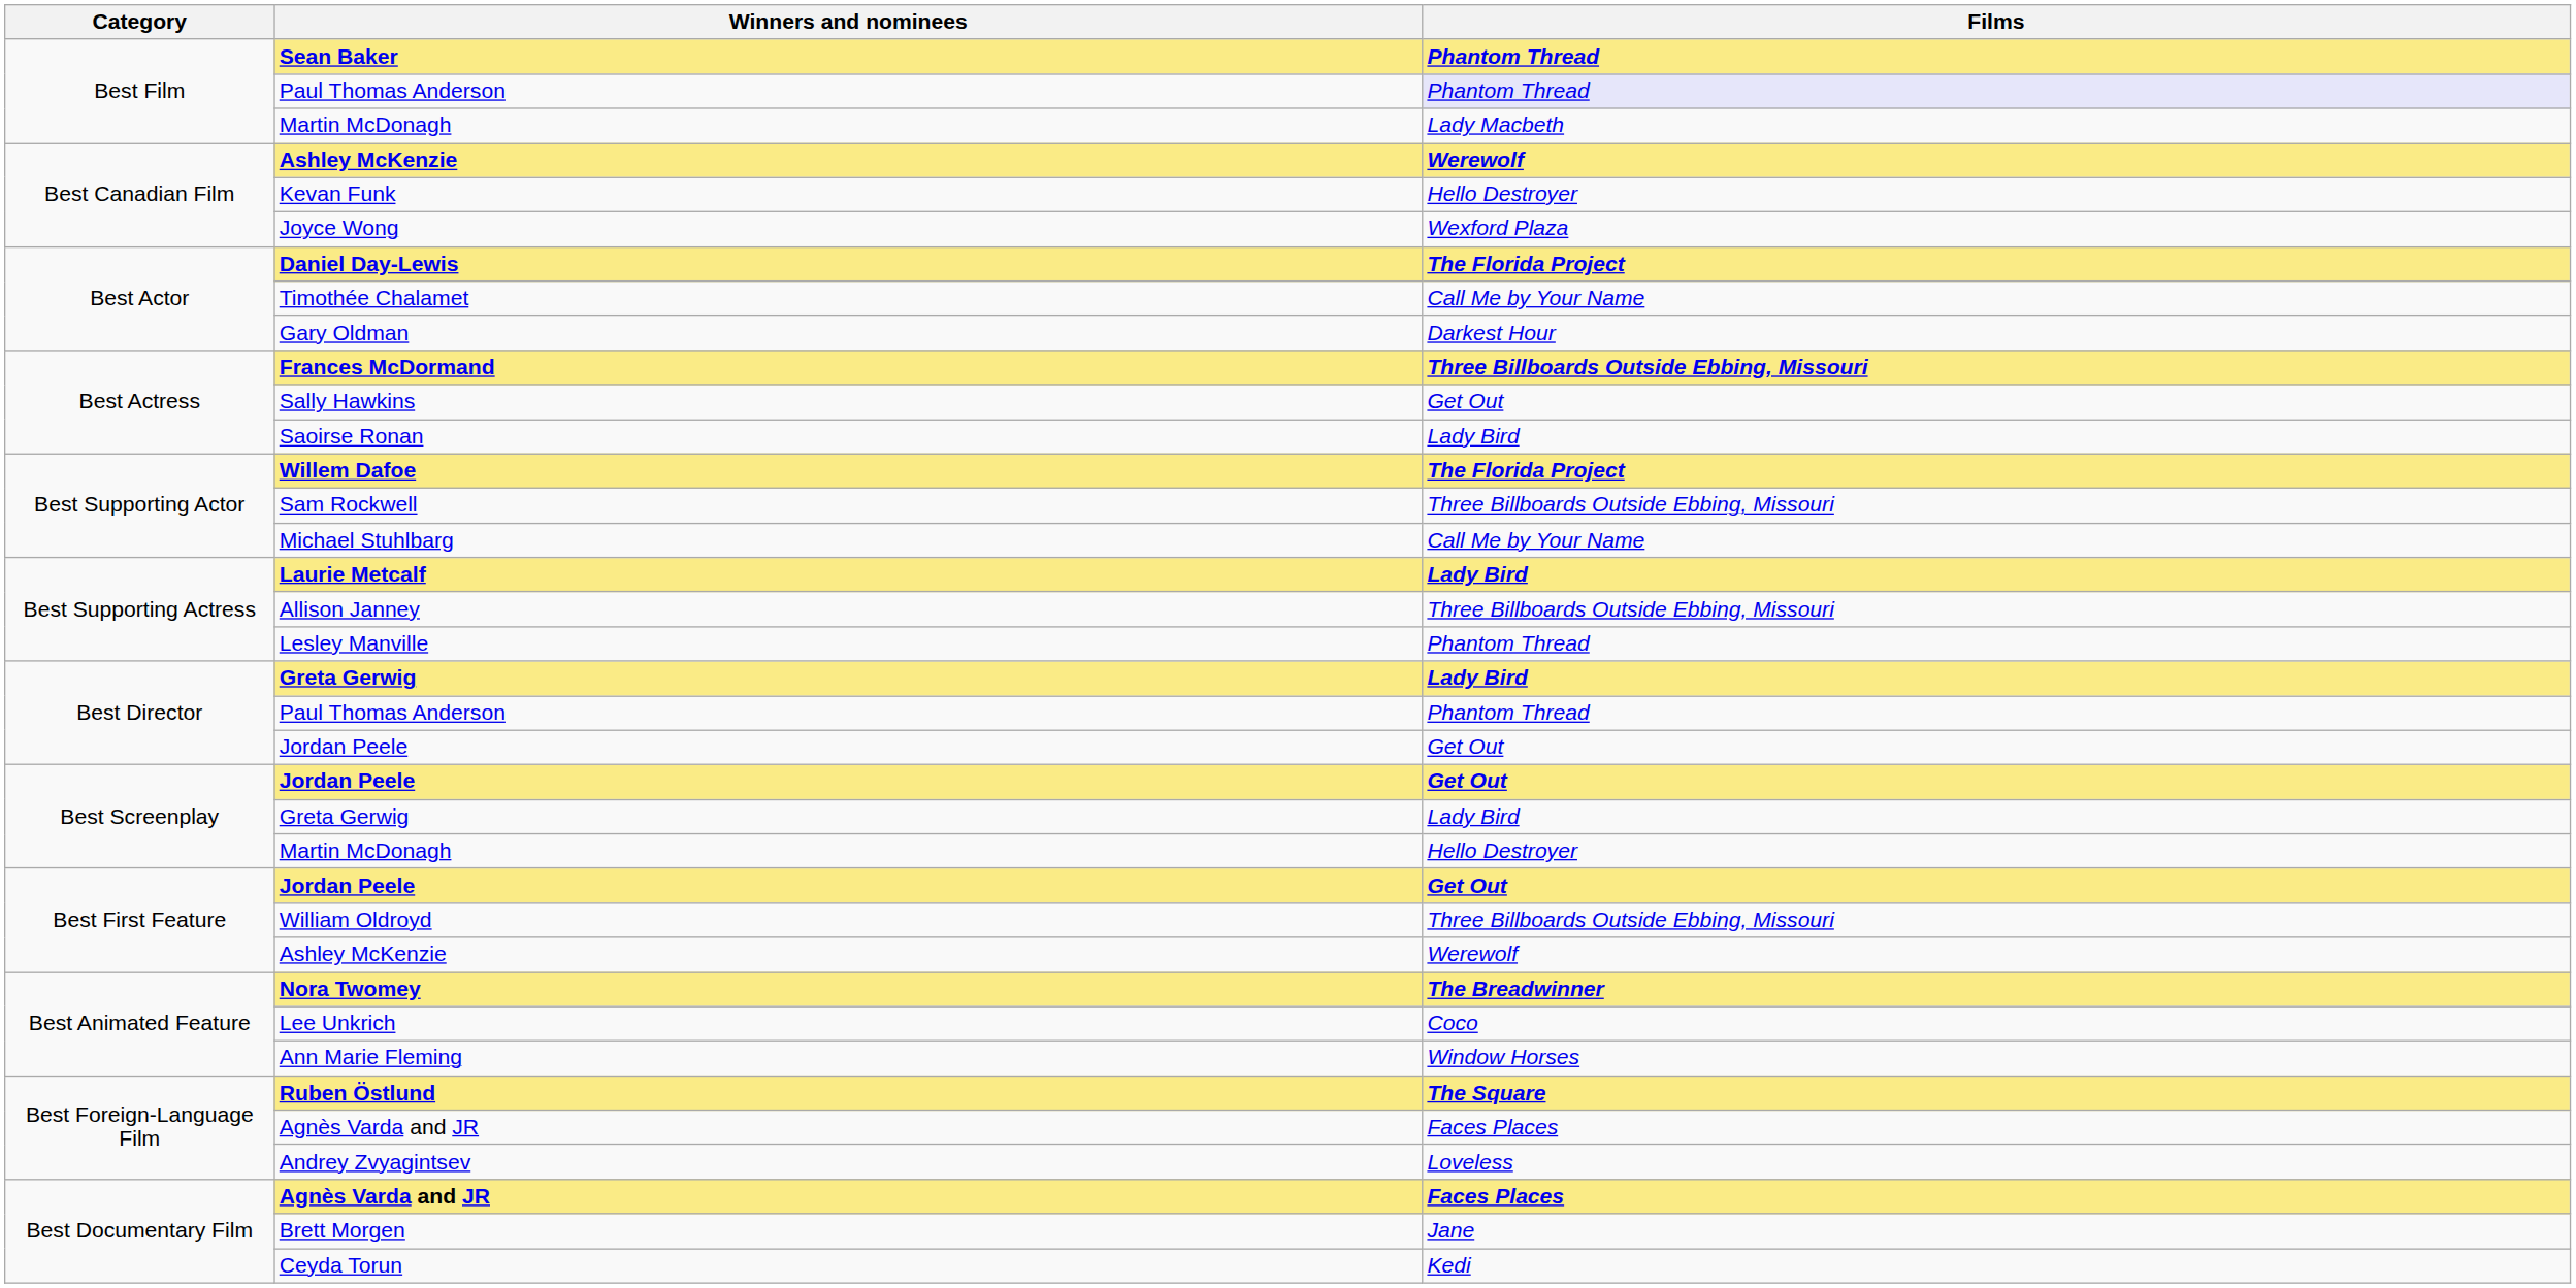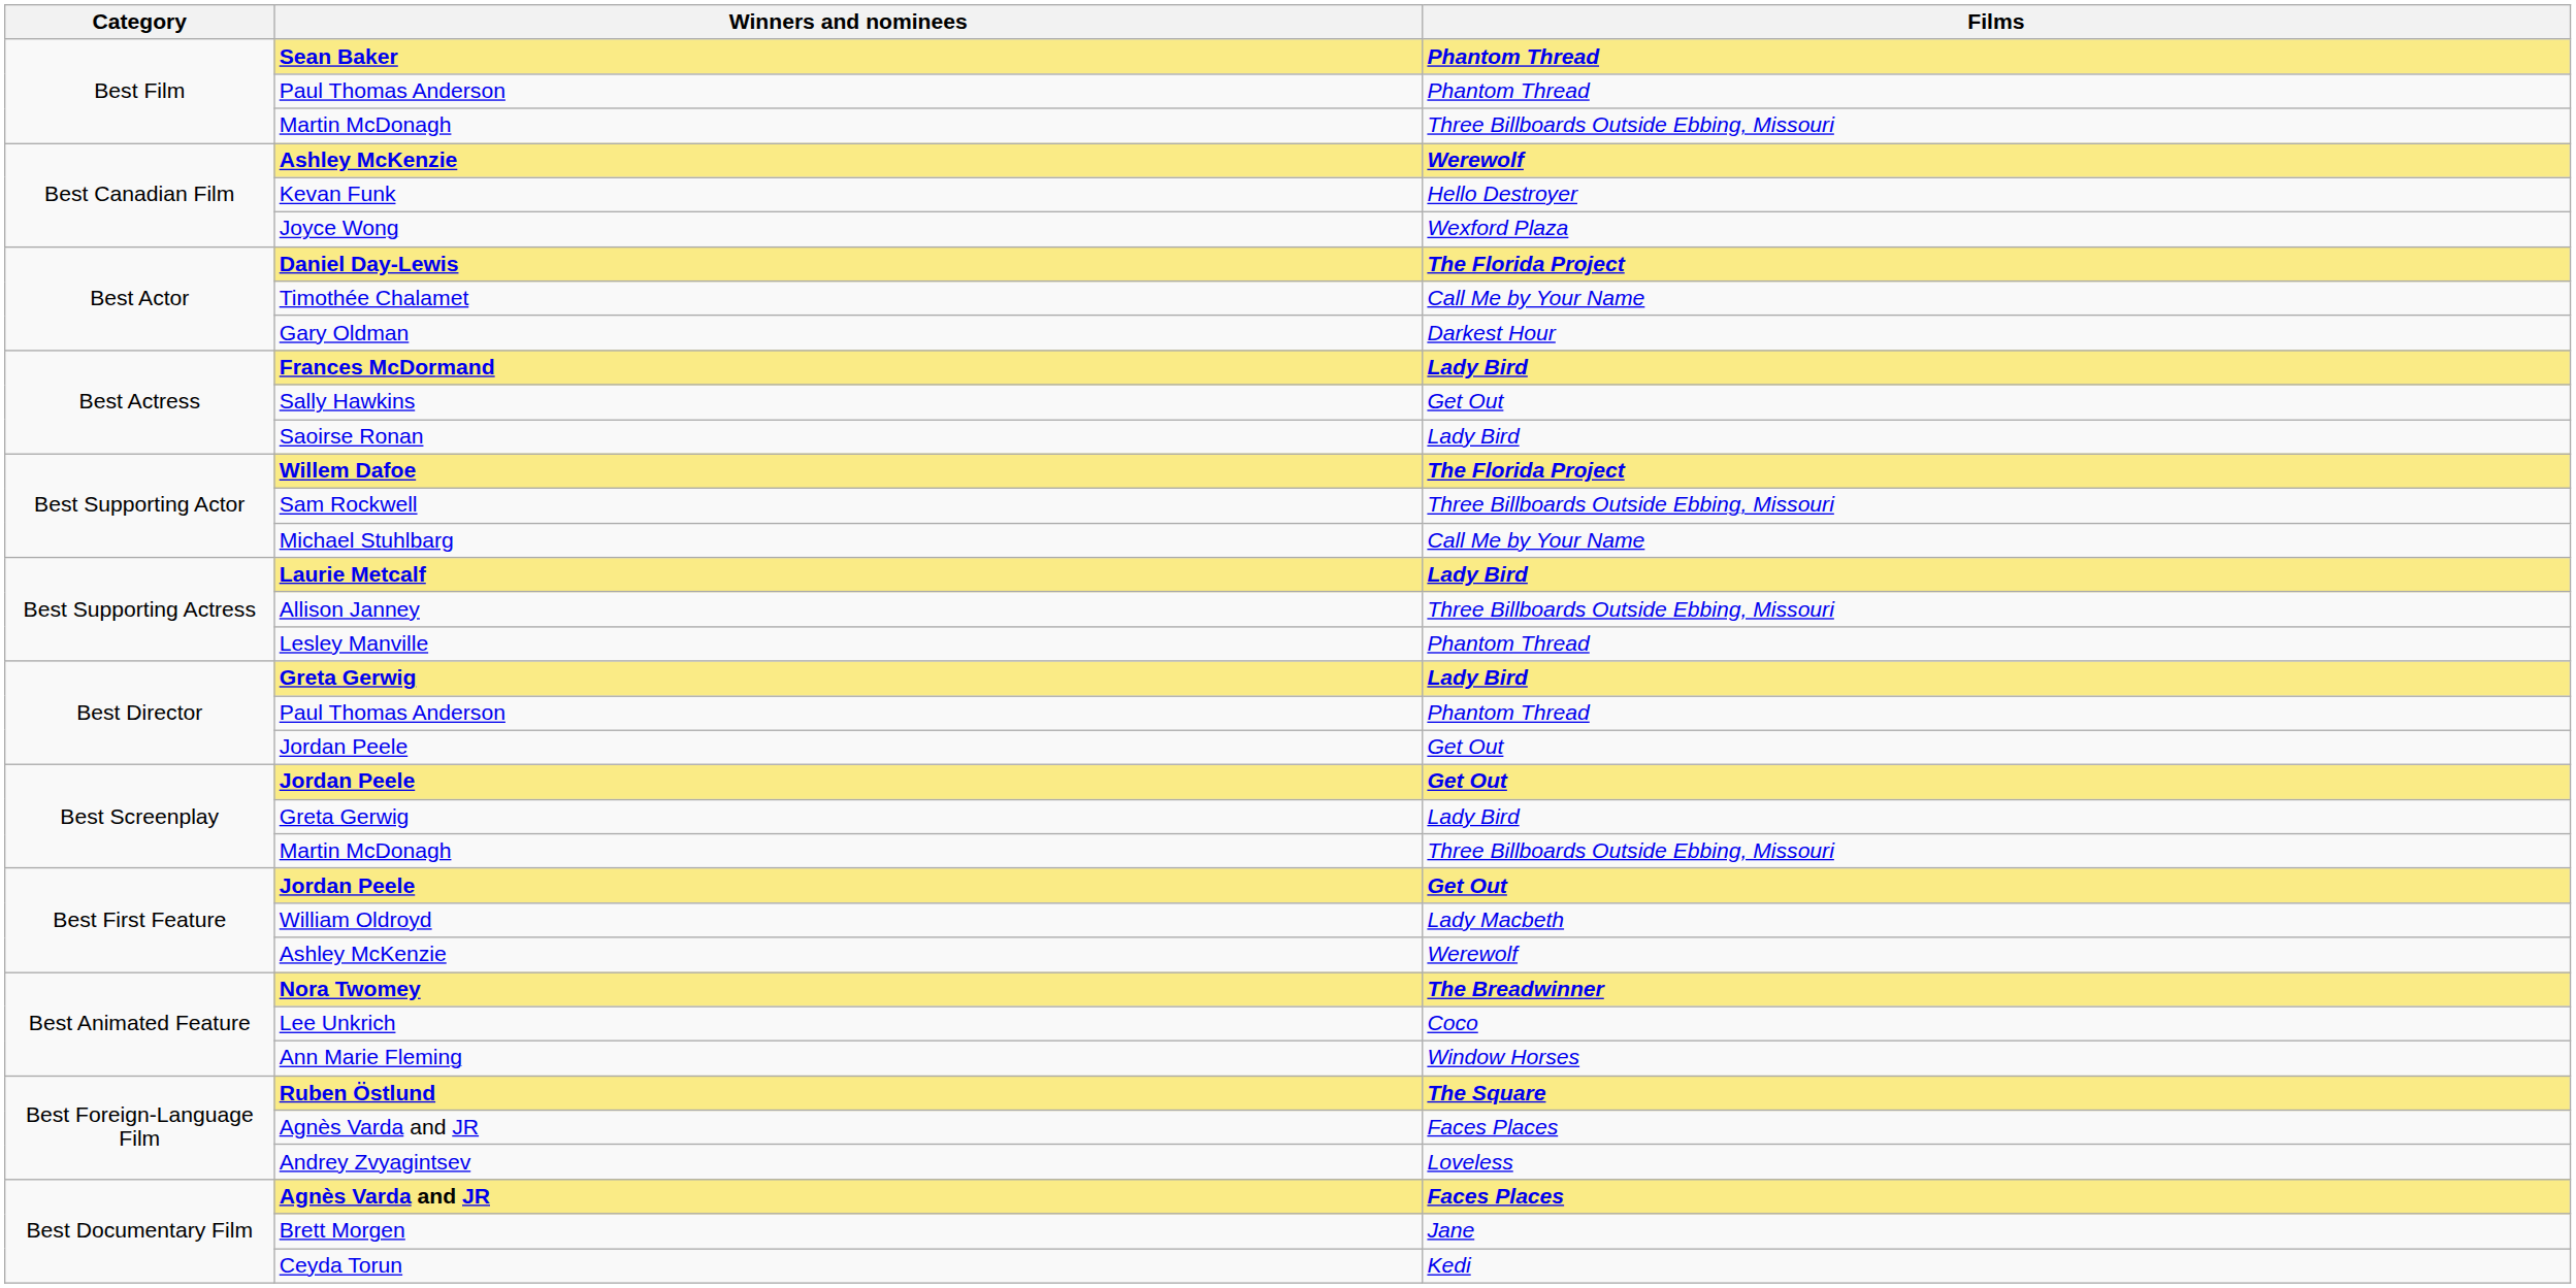 <table class="wikitable" width="95%" cellpadding="5">
 <tr>
 <th width="100"><strong>Category</strong></th>
 <th width="450"><strong>Winners and nominees</strong></th>
 <th width="450"><strong>Films</strong></th>
 </tr>
 <tr>
 <td rowspan="3" style="text-align:center;">Best Film</td>
 <td style="background:#FAEB86;"><strong><a href='#'>Sean Baker</a></strong></td>
 <td style="background:#FAEB86;"><strong><em><a href='#'>Phantom Thread</a></em></strong></td>
 </tr>
 <tr>
 <td><a href='#'>Paul Thomas Anderson</a></td>
-<td style="background: lavender;"><em><a href='#'>Phantom Thread</a></em></td>
+<td><em><a href='#'>Phantom Thread</a></em></td>
 </tr>
 <tr>
 <td><a href='#'>Martin McDonagh</a></td>
-<td><em><a href='#'>Lady Macbeth</a></em></td>
+<td><em><a href='#'>Three Billboards Outside Ebbing, Missouri</a></em></td>
 </tr>
 <tr>
 <td rowspan="3" style="text-align:center;">Best Canadian Film</td>
 <td style="background:#FAEB86;"><strong><a href='#'>Ashley McKenzie</a></strong></td>
 <td style="background:#FAEB86;"><strong><em><a href='#'>Werewolf</a></em></strong></td>
 </tr>
 <tr>
 <td><a href='#'>Kevan Funk</a></td>
 <td><em><a href='#'>Hello Destroyer</a></em></td>
 </tr>
 <tr>
 <td><a href='#'>Joyce Wong</a></td>
 <td><em><a href='#'>Wexford Plaza</a></em></td>
 </tr>
 <tr>
 <td rowspan="3" style="text-align:center;">Best Actor</td>
 <td style="background:#FAEB86;"><strong><a href='#'>Daniel Day-Lewis</a></strong></td>
 <td style="background:#FAEB86;"><strong><em><a href='#'>The Florida Project</a></em></strong></td>
 </tr>
 <tr>
 <td><a href='#'>Timothée Chalamet</a></td>
 <td><em><a href='#'>Call Me by Your Name</a></em></td>
 </tr>
 <tr>
 <td><a href='#'>Gary Oldman</a></td>
 <td><em><a href='#'>Darkest Hour</a></em></td>
 </tr>
 <tr>
 <td rowspan="3" style="text-align:center;">Best Actress</td>
 <td style="background:#FAEB86;"><strong><a href='#'>Frances McDormand</a></strong></td>
-<td style="background:#FAEB86;"><strong><em><a href='#'>Three Billboards Outside Ebbing, Missouri</a></em></strong></td>
+<td style="background:#FAEB86;"><strong><em><a href='#'>Lady Bird</a></em></strong></td>
 </tr>
 <tr>
 <td><a href='#'>Sally Hawkins</a></td>
 <td><em><a href='#'>Get Out</a></em></td>
 </tr>
 <tr>
 <td><a href='#'>Saoirse Ronan</a></td>
 <td><em><a href='#'>Lady Bird</a></em></td>
 </tr>
 <tr>
 <td rowspan="3" style="text-align:center;">Best Supporting Actor</td>
 <td style="background:#FAEB86;"><strong><a href='#'>Willem Dafoe</a></strong></td>
 <td style="background:#FAEB86;"><strong><em><a href='#'>The Florida Project</a></em></strong></td>
 </tr>
 <tr>
 <td><a href='#'>Sam Rockwell</a></td>
 <td><em><a href='#'>Three Billboards Outside Ebbing, Missouri</a></em></td>
 </tr>
 <tr>
 <td><a href='#'>Michael Stuhlbarg</a></td>
 <td><em><a href='#'>Call Me by Your Name</a></em></td>
 </tr>
 <tr>
 <td rowspan="3" style="text-align:center;">Best Supporting Actress</td>
 <td style="background:#FAEB86;"><strong><a href='#'>Laurie Metcalf</a></strong></td>
 <td style="background:#FAEB86;"><strong><em><a href='#'>Lady Bird</a></em></strong></td>
 </tr>
 <tr>
 <td><a href='#'>Allison Janney</a></td>
 <td><em><a href='#'>Three Billboards Outside Ebbing, Missouri</a></em></td>
 </tr>
 <tr>
 <td><a href='#'>Lesley Manville</a></td>
 <td><em><a href='#'>Phantom Thread</a></em></td>
 </tr>
 <tr>
 <td rowspan="3" style="text-align:center;">Best Director</td>
 <td style="background:#FAEB86;"><strong><a href='#'>Greta Gerwig</a></strong></td>
 <td style="background:#FAEB86;"><strong><em><a href='#'>Lady Bird</a></em></strong></td>
 </tr>
 <tr>
 <td><a href='#'>Paul Thomas Anderson</a></td>
 <td><em><a href='#'>Phantom Thread</a></em></td>
 </tr>
 <tr>
 <td><a href='#'>Jordan Peele</a></td>
 <td><em><a href='#'>Get Out</a></em></td>
 </tr>
 <tr>
 <td rowspan="3" style="text-align:center;">Best Screenplay</td>
 <td style="background:#FAEB86;"><strong><a href='#'>Jordan Peele</a></strong></td>
 <td style="background:#FAEB86;"><strong><em><a href='#'>Get Out</a></em></strong></td>
 </tr>
 <tr>
 <td><a href='#'>Greta Gerwig</a></td>
 <td><em><a href='#'>Lady Bird</a></em></td>
 </tr>
 <tr>
 <td><a href='#'>Martin McDonagh</a></td>
-<td><em><a href='#'>Hello Destroyer</a></em></td>
+<td><em><a href='#'>Three Billboards Outside Ebbing, Missouri</a></em></td>
 </tr>
 <tr>
 <td rowspan="3" style="text-align:center;">Best First Feature</td>
 <td style="background:#FAEB86;"><strong><a href='#'>Jordan Peele</a></strong></td>
 <td style="background:#FAEB86;"><strong><em><a href='#'>Get Out</a></em></strong></td>
 </tr>
 <tr>
 <td><a href='#'>William Oldroyd</a></td>
-<td><em><a href='#'>Three Billboards Outside Ebbing, Missouri</a></em></td>
+<td><em><a href='#'>Lady Macbeth</a></em></td>
 </tr>
 <tr>
 <td><a href='#'>Ashley McKenzie</a></td>
 <td><em><a href='#'>Werewolf</a></em></td>
 </tr>
 <tr>
 <td rowspan="3" style="text-align:center;">Best Animated Feature</td>
 <td style="background:#FAEB86;"><strong><a href='#'>Nora Twomey</a></strong></td>
 <td style="background:#FAEB86;"><strong><em><a href='#'>The Breadwinner</a></em></strong></td>
 </tr>
 <tr>
 <td><a href='#'>Lee Unkrich</a></td>
 <td><em><a href='#'>Coco</a></em></td>
 </tr>
 <tr>
 <td><a href='#'>Ann Marie Fleming</a></td>
 <td><em><a href='#'>Window Horses</a></em></td>
 </tr>
 <tr>
 <td rowspan="3" style="text-align:center;">Best Foreign-Language Film</td>
 <td style="background:#FAEB86;"><strong><a href='#'>Ruben Östlund</a></strong></td>
 <td style="background:#FAEB86;"><strong><em><a href='#'>The Square</a></em></strong></td>
 </tr>
 <tr>
 <td><a href='#'>Agnès Varda</a> and <a href='#'>JR</a></td>
 <td><em><a href='#'>Faces Places</a></em></td>
 </tr>
 <tr>
 <td><a href='#'>Andrey Zvyagintsev</a></td>
 <td><em><a href='#'>Loveless</a></em></td>
 </tr>
 <tr>
 <td rowspan="3" style="text-align:center;">Best Documentary Film</td>
 <td style="background:#FAEB86;"><strong><a href='#'>Agnès Varda</a> and <a href='#'>JR</a></strong></td>
 <td style="background:#FAEB86;"><strong><em><a href='#'>Faces Places</a></em></strong></td>
 </tr>
 <tr>
 <td><a href='#'>Brett Morgen</a></td>
 <td><em><a href='#'>Jane</a></em></td>
 </tr>
 <tr>
 <td><a href='#'>Ceyda Torun</a></td>
 <td><em><a href='#'>Kedi</a></em></td>
 </tr>
 </table>
